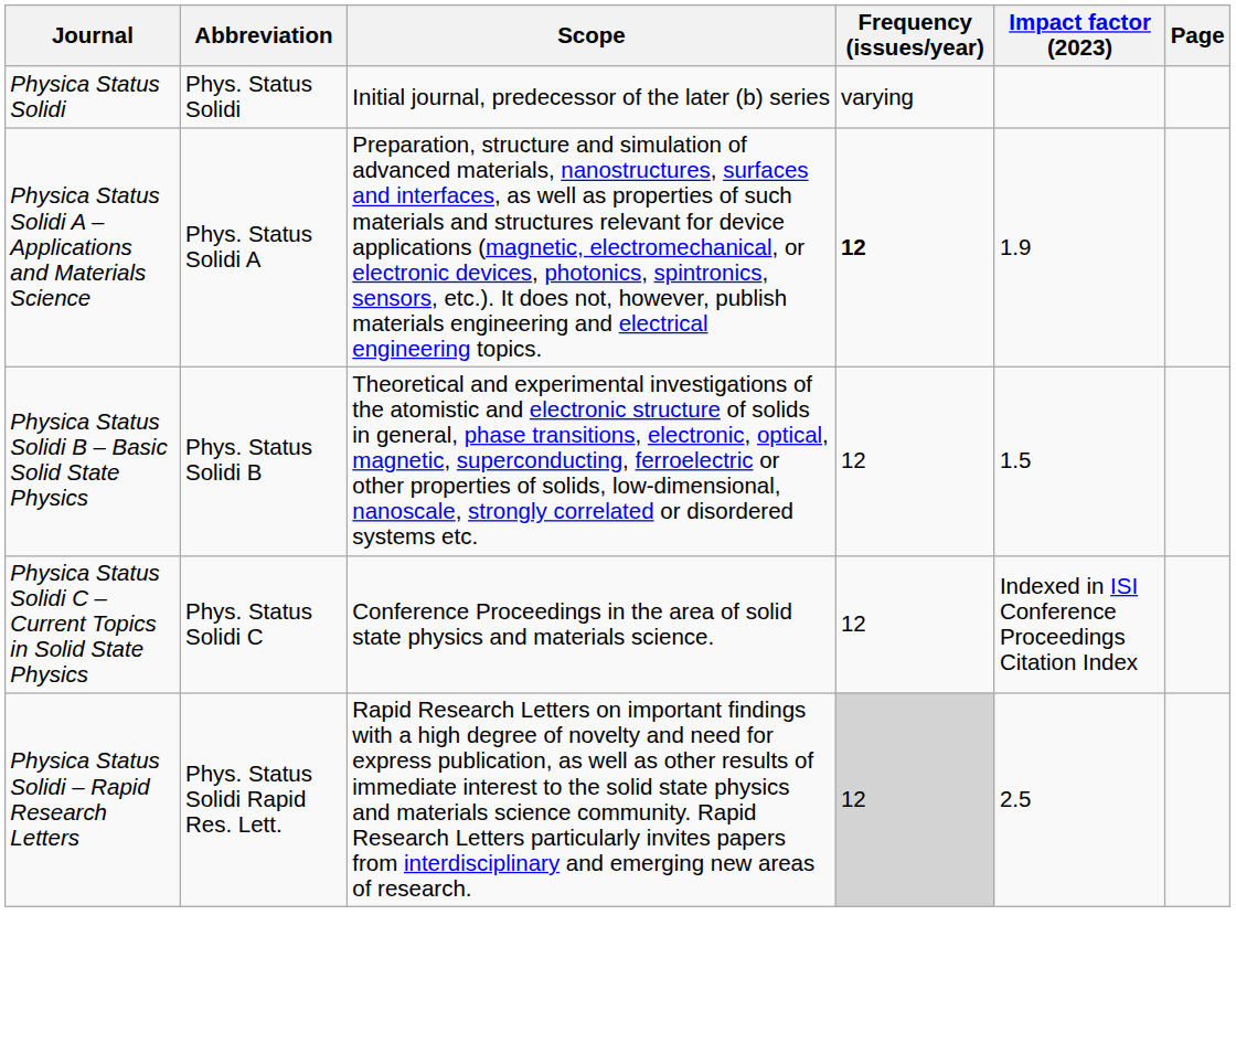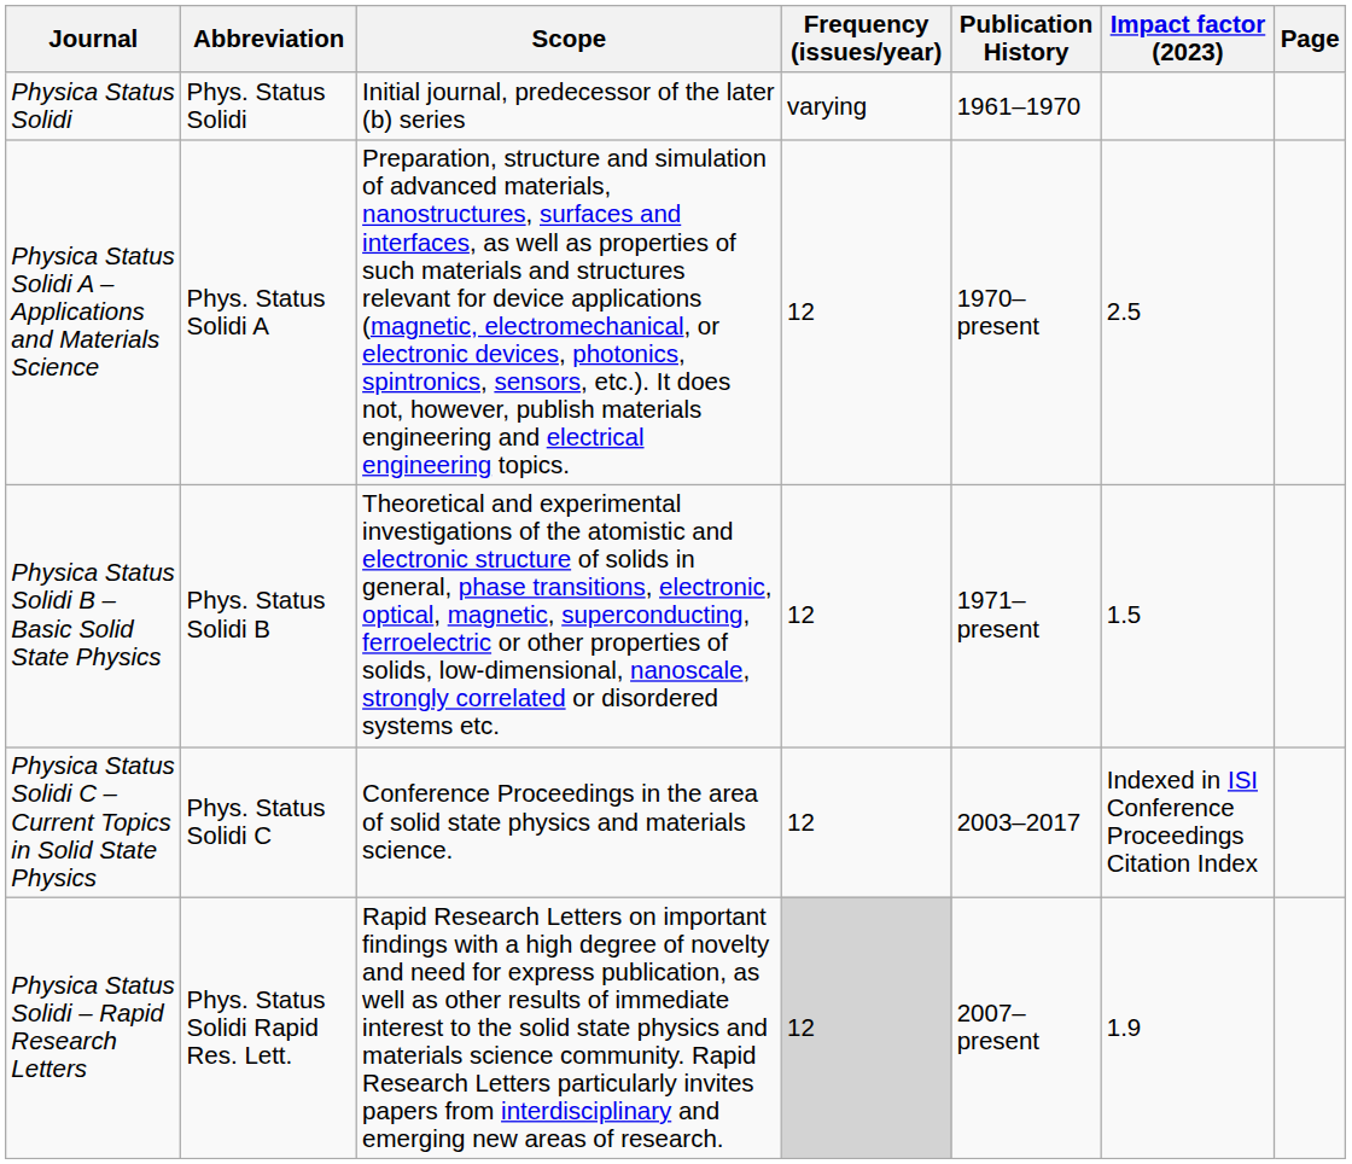 <table class="wikitable">
 <tr>
 <th>Journal</th>
 <th>Abbreviation</th>
 <th>Scope</th>
 <th>Frequency (issues/year)</th>
+<th>Publication History</th>
 <th><a href='#'>Impact factor</a> (2023)</th>
 <th>Page</th>
 </tr>
 <tr>
 <td><em>Physica Status Solidi</em></td>
 <td>Phys. Status Solidi</td>
 <td>Initial journal, predecessor of the later (b) series</td>
 <td>varying</td>
+<td>1961–1970</td>
 <td></td>
 <td></td>
 </tr>
 <tr>
 <td><em>Physica Status Solidi A – Applications and Materials Science</em></td>
 <td>Phys. Status Solidi A</td>
 <td>Preparation, structure and simulation of advanced materials, <a href='#'>nanostructures</a>, <a href='#'>surfaces and interfaces</a>, as well as properties of such materials and structures relevant for device applications (<a href='#'>magnetic, electromechanical</a>, or <a href='#'>electronic devices</a>, <a href='#'>photonics</a>, <a href='#'>spintronics</a>, <a href='#'>sensors</a>, etc.). It does not, however, publish materials engineering and <a href='#'>electrical engineering</a> topics.</td>
-<td><strong>12</strong></td>
-<td>1.9</td>
+<td>12</td>
+<td>1970–present</td>
+<td>2.5</td>
 <td></td>
 </tr>
 <tr>
 <td><em>Physica Status Solidi B – Basic Solid State Physics</em></td>
 <td>Phys. Status Solidi B</td>
 <td>Theoretical and experimental investigations of the atomistic and <a href='#'>electronic structure</a> of solids in general, <a href='#'>phase transitions</a>, <a href='#'>electronic</a>, <a href='#'>optical</a>, <a href='#'>magnetic</a>, <a href='#'>superconducting</a>, <a href='#'>ferroelectric</a> or other properties of solids, low-dimensional, <a href='#'>nanoscale</a>, <a href='#'>strongly correlated</a> or disordered systems etc.</td>
 <td>12</td>
+<td>1971–present</td>
 <td>1.5</td>
 <td></td>
 </tr>
 <tr>
 <td><em>Physica Status Solidi C – Current Topics in Solid State Physics</em></td>
 <td>Phys. Status Solidi C</td>
 <td>Conference Proceedings in the area of solid state physics and materials science.</td>
 <td>12</td>
+<td>2003–2017</td>
 <td>Indexed in <a href='#'>ISI</a> Conference Proceedings Citation Index</td>
 <td></td>
 </tr>
 <tr>
 <td><em>Physica Status Solidi – Rapid Research Letters</em></td>
 <td>Phys. Status Solidi Rapid Res. Lett.</td>
 <td>Rapid Research Letters on important findings with a high degree of novelty and need for express publication, as well as other results of immediate interest to the solid state physics and materials science community. Rapid Research Letters particularly invites papers from <a href='#'>interdisciplinary</a> and emerging new areas of research.</td>
 <td style="background: lightgrey;">12</td>
-<td>2.5</td>
+<td>2007–present</td>
+<td>1.9</td>
 <td></td>
 </tr>
 </table>
